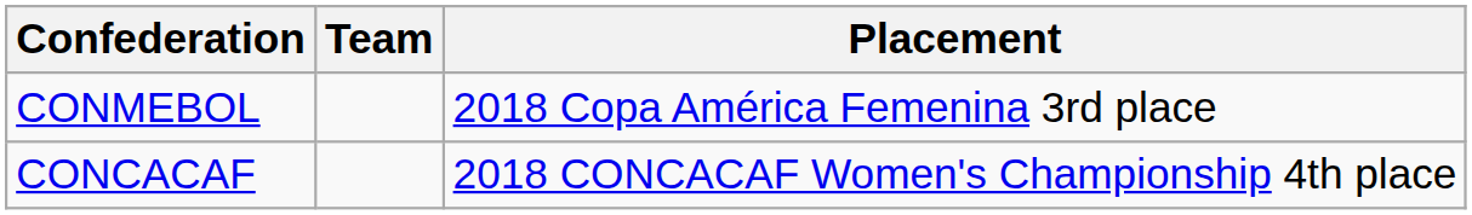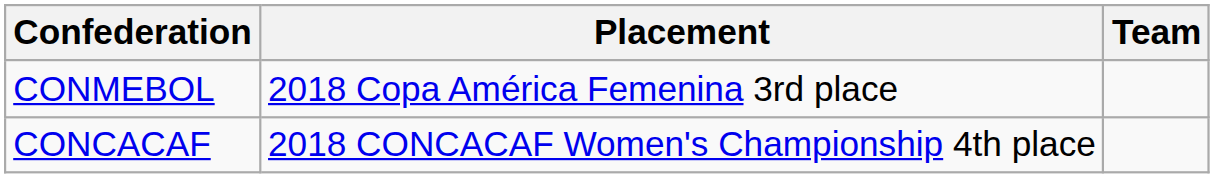 <table class=wikitable>
 <tr>
 <th>Confederation</th>
+<th>Placement</th>
 <th>Team</th>
-<th>Placement</th>
 </tr>
 <tr>
 <td><a href='#'>CONMEBOL</a></td>
+<td><a href='#'>2018 Copa América Femenina</a> 3rd place</td>
 <td></td>
-<td><a href='#'>2018 Copa América Femenina</a> 3rd place</td>
 </tr>
 <tr>
 <td><a href='#'>CONCACAF</a></td>
+<td><a href='#'>2018 CONCACAF Women's Championship</a> 4th place</td>
 <td></td>
-<td><a href='#'>2018 CONCACAF Women's Championship</a> 4th place</td>
 </tr>
 </table>
